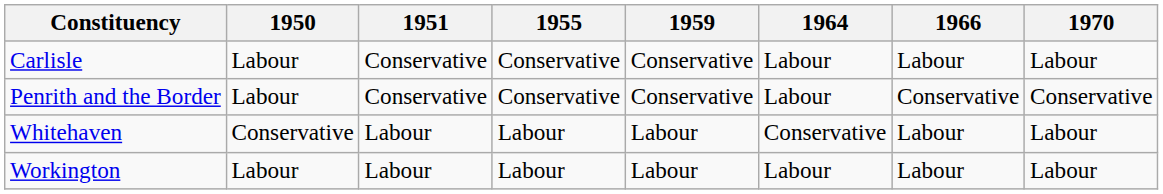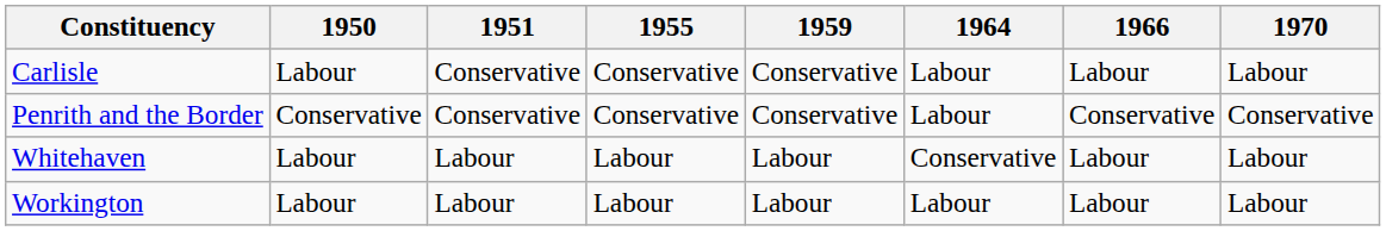 <table class="wikitable">
 <tr>
 <th>Constituency</th>
 <th>1950</th>
 <th>1951</th>
 <th>1955</th>
 <th>1959</th>
 <th>1964</th>
 <th>1966</th>
 <th>1970</th>
 </tr>
 <tr>
 <td><a href='#'>Carlisle</a></td>
 <td bgcolor=>Labour</td>
 <td bgcolor=>Conservative</td>
 <td bgcolor=>Conservative</td>
 <td bgcolor=>Conservative</td>
 <td bgcolor=>Labour</td>
 <td bgcolor=>Labour</td>
 <td bgcolor=>Labour</td>
 </tr>
 <tr>
 <td><a href='#'>Penrith and the Border</a></td>
-<td bgcolor=>Labour</td>
+<td bgcolor=>Conservative</td>
 <td bgcolor=>Conservative</td>
 <td bgcolor=>Conservative</td>
 <td bgcolor=>Conservative</td>
 <td bgcolor=>Labour</td>
 <td bgcolor=>Conservative</td>
 <td bgcolor=>Conservative</td>
 </tr>
 <tr>
 <td><a href='#'>Whitehaven</a></td>
-<td bgcolor=>Conservative</td>
+<td bgcolor=>Labour</td>
 <td bgcolor=>Labour</td>
 <td bgcolor=>Labour</td>
 <td bgcolor=>Labour</td>
 <td bgcolor=>Conservative</td>
 <td bgcolor=>Labour</td>
 <td bgcolor=>Labour</td>
 </tr>
 <tr>
 <td><a href='#'>Workington</a></td>
 <td bgcolor=>Labour</td>
 <td bgcolor=>Labour</td>
 <td bgcolor=>Labour</td>
 <td bgcolor=>Labour</td>
 <td bgcolor=>Labour</td>
 <td bgcolor=>Labour</td>
 <td bgcolor=>Labour</td>
 </tr>
 </table>
